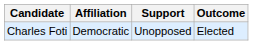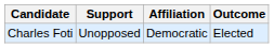 <table class="wikitable">
 <tr>
 <th>Candidate</th>
+<th>Support</th>
 <th>Affiliation</th>
-<th>Support</th>
 <th>Outcome</th>
 </tr>
 <tr>
 <td bgcolor=#DDEEFF>Charles Foti</td>
+<td bgcolor=#DDEEFF>Unopposed</td>
 <td bgcolor=#DDEEFF>Democratic</td>
-<td bgcolor=#DDEEFF>Unopposed</td>
 <td bgcolor=#DDEEFF>Elected</td>
 </tr>
 </table>
